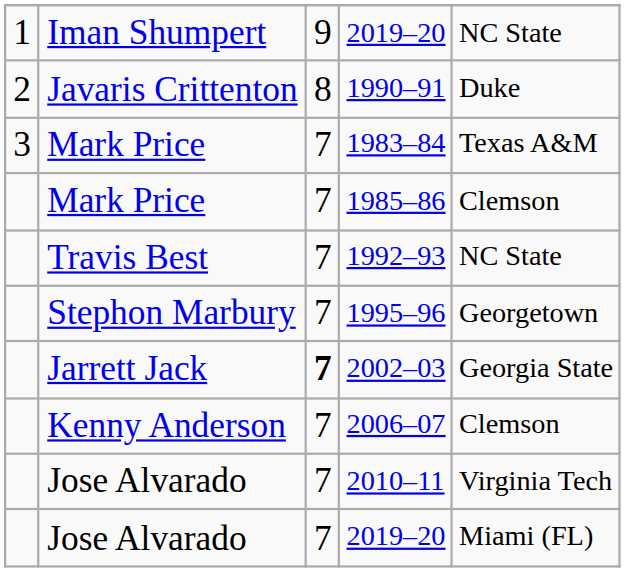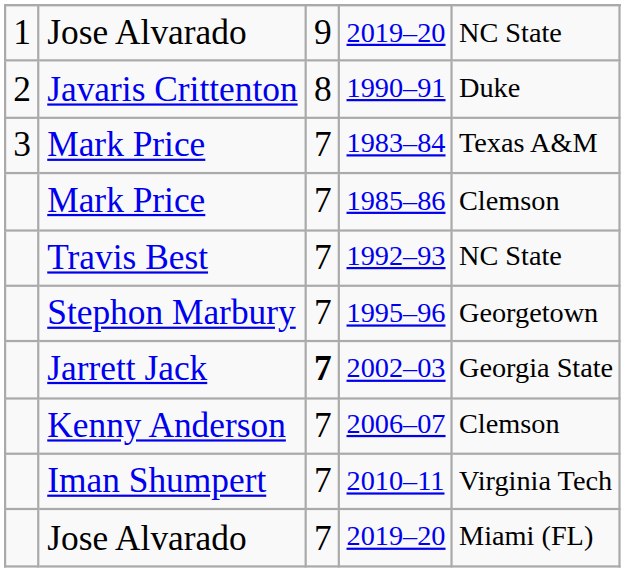 <table class="wikitable">
 <tr>
 </tr>
 <tr>
 <td>1</td>
-<td><a href='#'>Iman Shumpert</a></td>
+<td>Jose Alvarado</td>
 <td>9</td>
 <td style="font-size:80%;"><a href='#'>2019–20</a></td>
 <td style="font-size:80%;">NC State</td>
 </tr>
 <tr>
 <td>2</td>
 <td><a href='#'>Javaris Crittenton</a></td>
 <td>8</td>
 <td style="font-size:80%;"><a href='#'>1990–91</a></td>
 <td style="font-size:80%;">Duke</td>
 </tr>
 <tr>
 <td>3</td>
 <td><a href='#'>Mark Price</a></td>
 <td>7</td>
 <td style="font-size:80%;"><a href='#'>1983–84</a></td>
 <td style="font-size:80%;">Texas A&M</td>
 </tr>
 <tr>
 <td></td>
 <td><a href='#'>Mark Price</a></td>
 <td>7</td>
 <td style="font-size:80%;"><a href='#'>1985–86</a></td>
 <td style="font-size:80%;">Clemson</td>
 </tr>
 <tr>
 <td></td>
 <td><a href='#'>Travis Best</a></td>
 <td>7</td>
 <td style="font-size:80%;"><a href='#'>1992–93</a></td>
 <td style="font-size:80%;">NC State</td>
 </tr>
 <tr>
 <td></td>
 <td><a href='#'>Stephon Marbury</a></td>
 <td>7</td>
 <td style="font-size:80%;"><a href='#'>1995–96</a></td>
 <td style="font-size:80%;">Georgetown</td>
 </tr>
 <tr>
 <td></td>
 <td><a href='#'>Jarrett Jack</a></td>
 <td><strong>7</strong></td>
 <td style="font-size:80%;"><a href='#'>2002–03</a></td>
 <td style="font-size:80%;">Georgia State</td>
 </tr>
 <tr>
 <td></td>
 <td><a href='#'>Kenny Anderson</a></td>
 <td>7</td>
 <td style="font-size:80%;"><a href='#'>2006–07</a></td>
 <td style="font-size:80%;">Clemson</td>
 </tr>
 <tr>
 <td></td>
-<td>Jose Alvarado</td>
+<td><a href='#'>Iman Shumpert</a></td>
 <td>7</td>
 <td style="font-size:80%;"><a href='#'>2010–11</a></td>
 <td style="font-size:80%;">Virginia Tech</td>
 </tr>
 <tr>
 <td></td>
 <td>Jose Alvarado</td>
 <td>7</td>
 <td style="font-size:80%;"><a href='#'>2019–20</a></td>
 <td style="font-size:80%;">Miami (FL)</td>
 </tr>
 </table>
